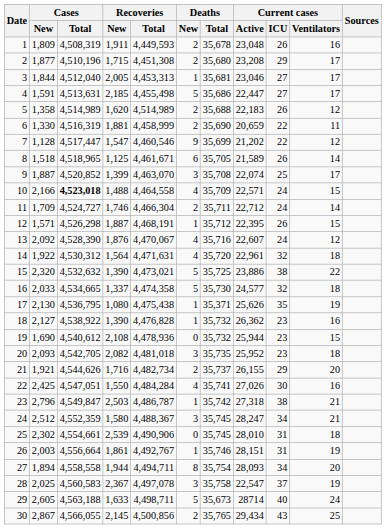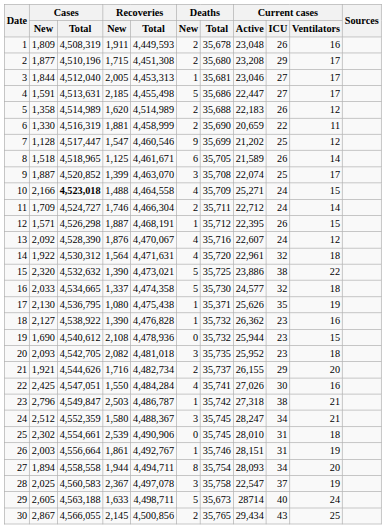 <table class="wikitable sortable mw-collapsible mw-collapsed sticky-header-multi sort-under" style="text-align:right;">
 <tr>
 <th rowspan=2>Date</th>
 <th colspan=2>Cases</th>
 <th colspan=2>Recoveries</th>
 <th colspan=2>Deaths</th>
 <th colspan=3>Current cases</th>
 <th rowspan=2 class="unsortable">Sources</th>
 </tr>
 <tr>
 <th>New</th>
 <th>Total</th>
 <th>New</th>
 <th>Total</th>
 <th>New</th>
 <th>Total</th>
 <th>Active</th>
 <th>ICU</th>
 <th>Ventilators</th>
 </tr>
 <tr>
 <td>1</td>
 <td>1,809</td>
 <td>4,508,319</td>
 <td>1,911</td>
 <td>4,449,593</td>
 <td>2</td>
 <td>35,678</td>
 <td>23,048</td>
 <td>26</td>
 <td>16</td>
 <td></td>
 </tr>
 <tr>
 <td>2</td>
 <td>1,877</td>
 <td>4,510,196</td>
 <td>1,715</td>
 <td>4,451,308</td>
 <td>2</td>
 <td>35,680</td>
 <td>23,208</td>
 <td>29</td>
 <td>17</td>
 <td></td>
 </tr>
 <tr>
 <td>3</td>
 <td>1,844</td>
 <td>4,512,040</td>
 <td>2,005</td>
 <td>4,453,313</td>
 <td>1</td>
 <td>35,681</td>
 <td>23,046</td>
 <td>27</td>
 <td>17</td>
 <td></td>
 </tr>
 <tr>
 <td>4</td>
 <td>1,591</td>
 <td>4,513,631</td>
 <td>2,185</td>
 <td>4,455,498</td>
 <td>5</td>
 <td>35,686</td>
 <td>22,447</td>
 <td>27</td>
 <td>17</td>
 <td></td>
 </tr>
 <tr>
 <td>5</td>
 <td>1,358</td>
 <td>4,514,989</td>
 <td>1,620</td>
 <td>4,514,989</td>
 <td>2</td>
 <td>35,688</td>
 <td>22,183</td>
 <td>26</td>
 <td>12</td>
 <td></td>
 </tr>
 <tr>
 <td>6</td>
 <td>1,330</td>
 <td>4,516,319</td>
 <td>1,881</td>
 <td>4,458,999</td>
 <td>2</td>
 <td>35,690</td>
 <td>20,659</td>
 <td>22</td>
 <td>11</td>
 <td></td>
 </tr>
 <tr>
 <td>7</td>
 <td>1,128</td>
 <td>4,517,447</td>
 <td>1,547</td>
 <td>4,460,546</td>
 <td>9</td>
 <td>35,699</td>
 <td>21,202</td>
-<td>22</td>
+<td>25</td>
 <td>12</td>
 <td></td>
 </tr>
 <tr>
 <td>8</td>
 <td>1,518</td>
 <td>4,518,965</td>
 <td>1,125</td>
 <td>4,461,671</td>
 <td>6</td>
 <td>35,705</td>
 <td>21,589</td>
 <td>26</td>
 <td>14</td>
 <td></td>
 </tr>
 <tr>
 <td>9</td>
 <td>1,887</td>
 <td>4,520,852</td>
 <td>1,399</td>
 <td>4,463,070</td>
 <td>3</td>
 <td>35,708</td>
 <td>22,074</td>
 <td>25</td>
 <td>17</td>
 <td></td>
 </tr>
 <tr>
 <td>10</td>
 <td>2,166</td>
 <td><strong>4,523,018</strong></td>
 <td>1,488</td>
 <td>4,464,558</td>
 <td>4</td>
 <td>35,709</td>
-<td>22,571</td>
+<td>25,271</td>
 <td>24</td>
 <td>15</td>
 <td></td>
 </tr>
 <tr>
 <td>11</td>
 <td>1,709</td>
 <td>4,524,727</td>
 <td>1,746</td>
 <td>4,466,304</td>
 <td>2</td>
 <td>35,711</td>
 <td>22,712</td>
 <td>24</td>
 <td>14</td>
 <td></td>
 </tr>
 <tr>
 <td>12</td>
 <td>1,571</td>
 <td>4,526,298</td>
 <td>1,887</td>
 <td>4,468,191</td>
 <td>1</td>
 <td>35,712</td>
 <td>22,395</td>
 <td>26</td>
 <td>15</td>
 <td></td>
 </tr>
 <tr>
 <td>13</td>
 <td>2,092</td>
 <td>4,528,390</td>
 <td>1,876</td>
 <td>4,470,067</td>
 <td>4</td>
 <td>35,716</td>
 <td>22,607</td>
 <td>24</td>
 <td>12</td>
 <td></td>
 </tr>
 <tr>
 <td>14</td>
 <td>1,922</td>
 <td>4,530,312</td>
 <td>1,564</td>
 <td>4,471,631</td>
 <td>4</td>
 <td>35,720</td>
 <td>22,961</td>
 <td>32</td>
 <td>18</td>
 <td></td>
 </tr>
 <tr>
 <td>15</td>
 <td>2,320</td>
 <td>4,532,632</td>
 <td>1,390</td>
 <td>4,473,021</td>
 <td>5</td>
 <td>35,725</td>
 <td>23,886</td>
 <td>38</td>
 <td>22</td>
 <td></td>
 </tr>
 <tr>
 <td>16</td>
 <td>2,033</td>
 <td>4,534,665</td>
 <td>1,337</td>
 <td>4,474,358</td>
 <td>5</td>
 <td>35,730</td>
 <td>24,577</td>
 <td>32</td>
 <td>18</td>
 <td></td>
 </tr>
 <tr>
 <td>17</td>
 <td>2,130</td>
 <td>4,536,795</td>
 <td>1,080</td>
 <td>4,475,438</td>
 <td>1</td>
 <td>35,371</td>
 <td>25,626</td>
 <td>35</td>
 <td>19</td>
 <td></td>
 </tr>
 <tr>
 <td>18</td>
 <td>2,127</td>
 <td>4,538,922</td>
 <td>1,390</td>
 <td>4,476,828</td>
 <td>1</td>
 <td>35,732</td>
 <td>26,362</td>
 <td>23</td>
 <td>16</td>
 <td></td>
 </tr>
 <tr>
 <td>19</td>
 <td>1,690</td>
 <td>4,540,612</td>
 <td>2,108</td>
 <td>4,478,936</td>
 <td>0</td>
 <td>35,732</td>
 <td>25,944</td>
 <td>23</td>
 <td>15</td>
 <td></td>
 </tr>
 <tr>
 <td>20</td>
 <td>2,093</td>
 <td>4,542,705</td>
 <td>2,082</td>
 <td>4,481,018</td>
 <td>3</td>
 <td>35,735</td>
 <td>25,952</td>
 <td>23</td>
 <td>18</td>
 <td></td>
 </tr>
 <tr>
 <td>21</td>
 <td>1,921</td>
 <td>4,544,626</td>
 <td>1,716</td>
 <td>4,482,734</td>
 <td>2</td>
 <td>35,737</td>
 <td>26,155</td>
 <td>29</td>
 <td>20</td>
 <td></td>
 </tr>
 <tr>
 <td>22</td>
 <td>2,425</td>
 <td>4,547,051</td>
 <td>1,550</td>
 <td>4,484,284</td>
 <td>4</td>
 <td>35,741</td>
 <td>27,026</td>
 <td>30</td>
 <td>16</td>
 <td></td>
 </tr>
 <tr>
 <td>23</td>
 <td>2,796</td>
 <td>4,549,847</td>
 <td>2,503</td>
 <td>4,486,787</td>
 <td>1</td>
 <td>35,742</td>
 <td>27,318</td>
 <td>38</td>
 <td>21</td>
 <td></td>
 </tr>
 <tr>
 <td>24</td>
 <td>2,512</td>
 <td>4,552,359</td>
 <td>1,580</td>
 <td>4,488,367</td>
 <td>3</td>
 <td>35,745</td>
 <td>28,247</td>
 <td>34</td>
 <td>21</td>
 <td></td>
 </tr>
 <tr>
 <td>25</td>
 <td>2,302</td>
 <td>4,554,661</td>
 <td>2,539</td>
 <td>4,490,906</td>
 <td>0</td>
 <td>35,745</td>
 <td>28,010</td>
 <td>31</td>
 <td>18</td>
 <td></td>
 </tr>
 <tr>
 <td>26</td>
 <td>2,003</td>
 <td>4,556,664</td>
 <td>1,861</td>
 <td>4,492,767</td>
 <td>1</td>
 <td>35,746</td>
 <td>28,151</td>
 <td>31</td>
 <td>19</td>
 <td></td>
 </tr>
 <tr>
 <td>27</td>
 <td>1,894</td>
 <td>4,558,558</td>
 <td>1,944</td>
 <td>4,494,711</td>
 <td>8</td>
 <td>35,754</td>
 <td>28,093</td>
 <td>34</td>
 <td>20</td>
 <td></td>
 </tr>
 <tr>
 <td>28</td>
 <td>2,025</td>
 <td>4,560,583</td>
 <td>2,367</td>
 <td>4,497,078</td>
 <td>3</td>
 <td>35,758</td>
 <td>22,547</td>
 <td>37</td>
 <td>19</td>
 <td></td>
 </tr>
 <tr>
 <td>29</td>
 <td>2,605</td>
 <td>4,563,188</td>
 <td>1,633</td>
 <td>4,498,711</td>
 <td>5</td>
 <td>35,673</td>
 <td>28714</td>
 <td>40</td>
 <td>24</td>
 <td></td>
 </tr>
 <tr>
 <td>30</td>
 <td>2,867</td>
 <td>4,566,055</td>
 <td>2,145</td>
 <td>4,500,856</td>
 <td>2</td>
 <td>35,765</td>
 <td>29,434</td>
 <td>43</td>
 <td>25</td>
 <td></td>
 </tr>
 </table>
